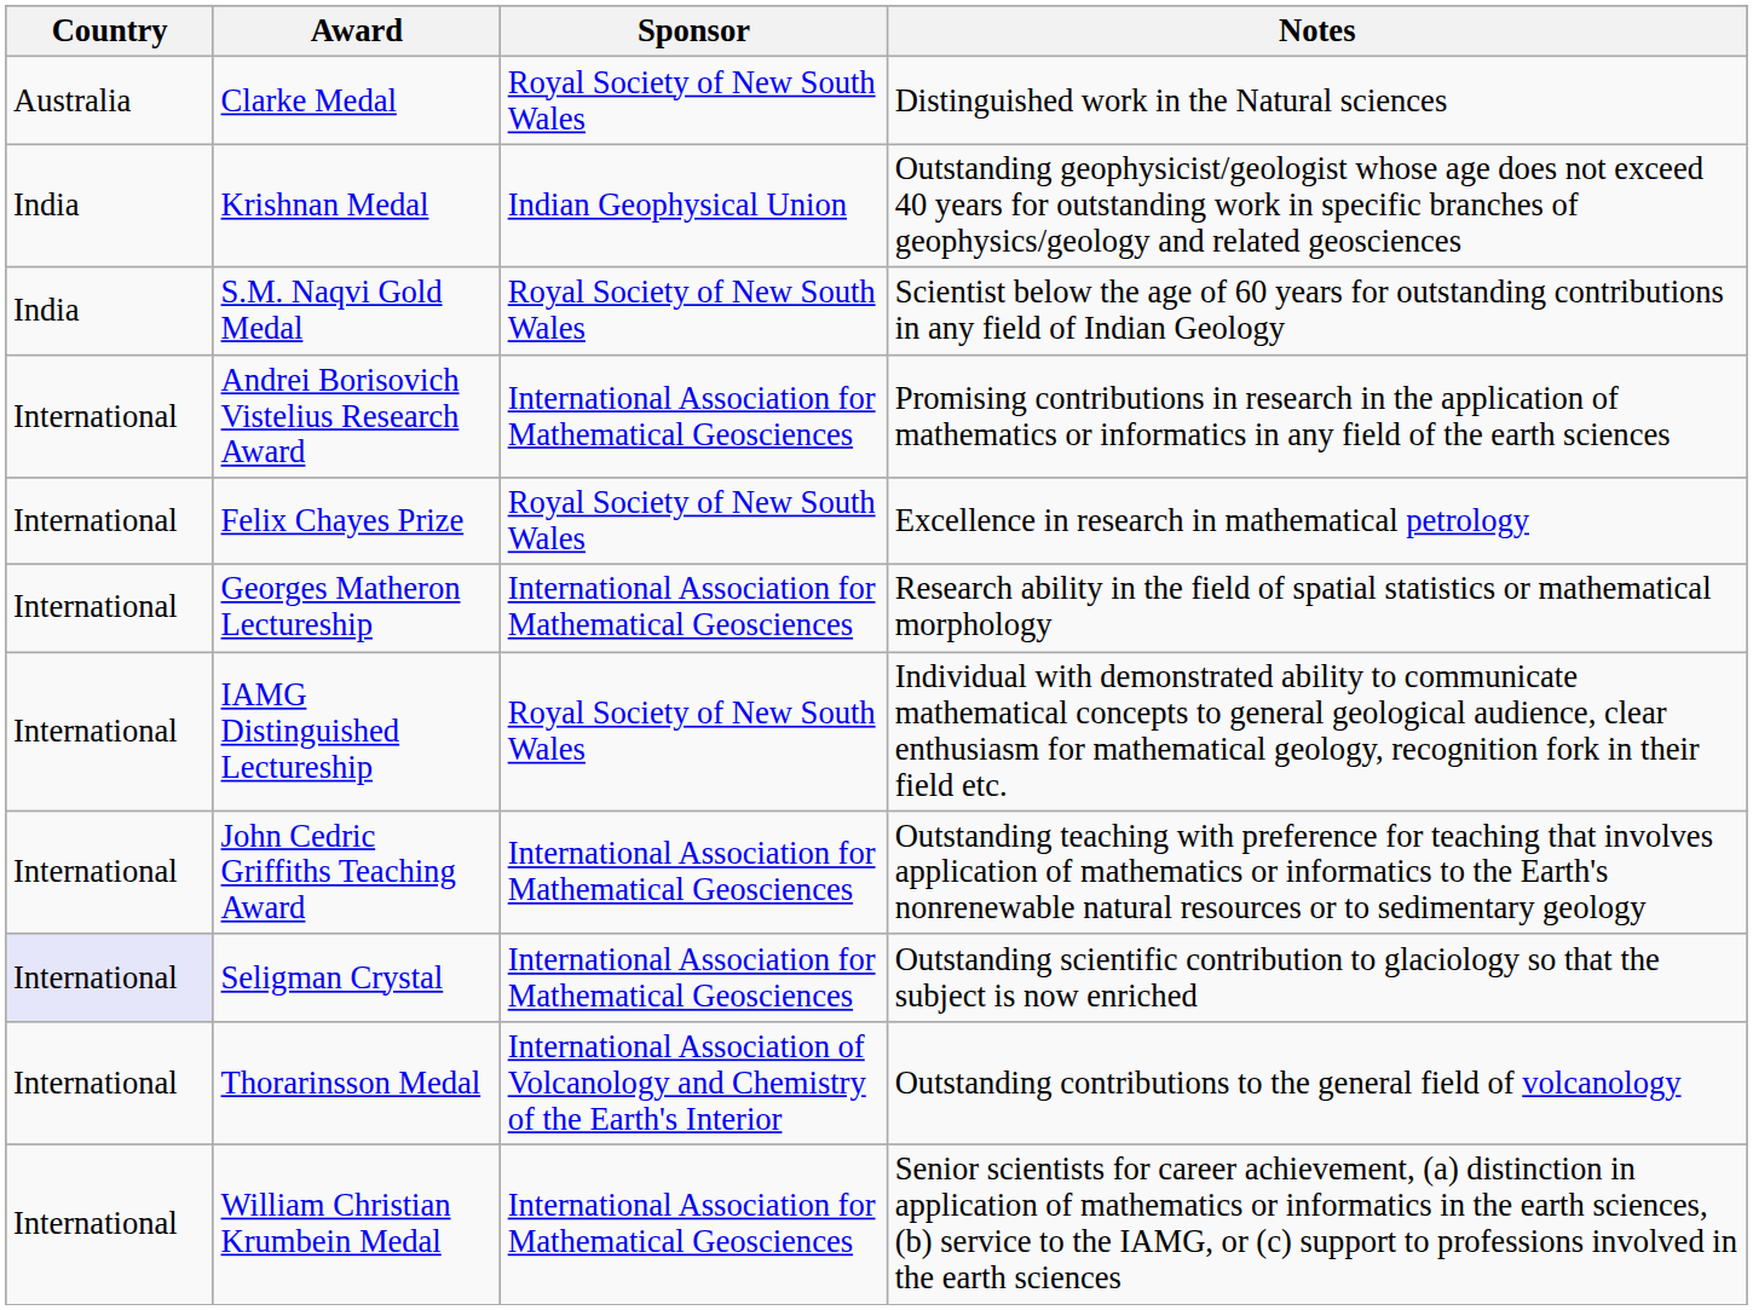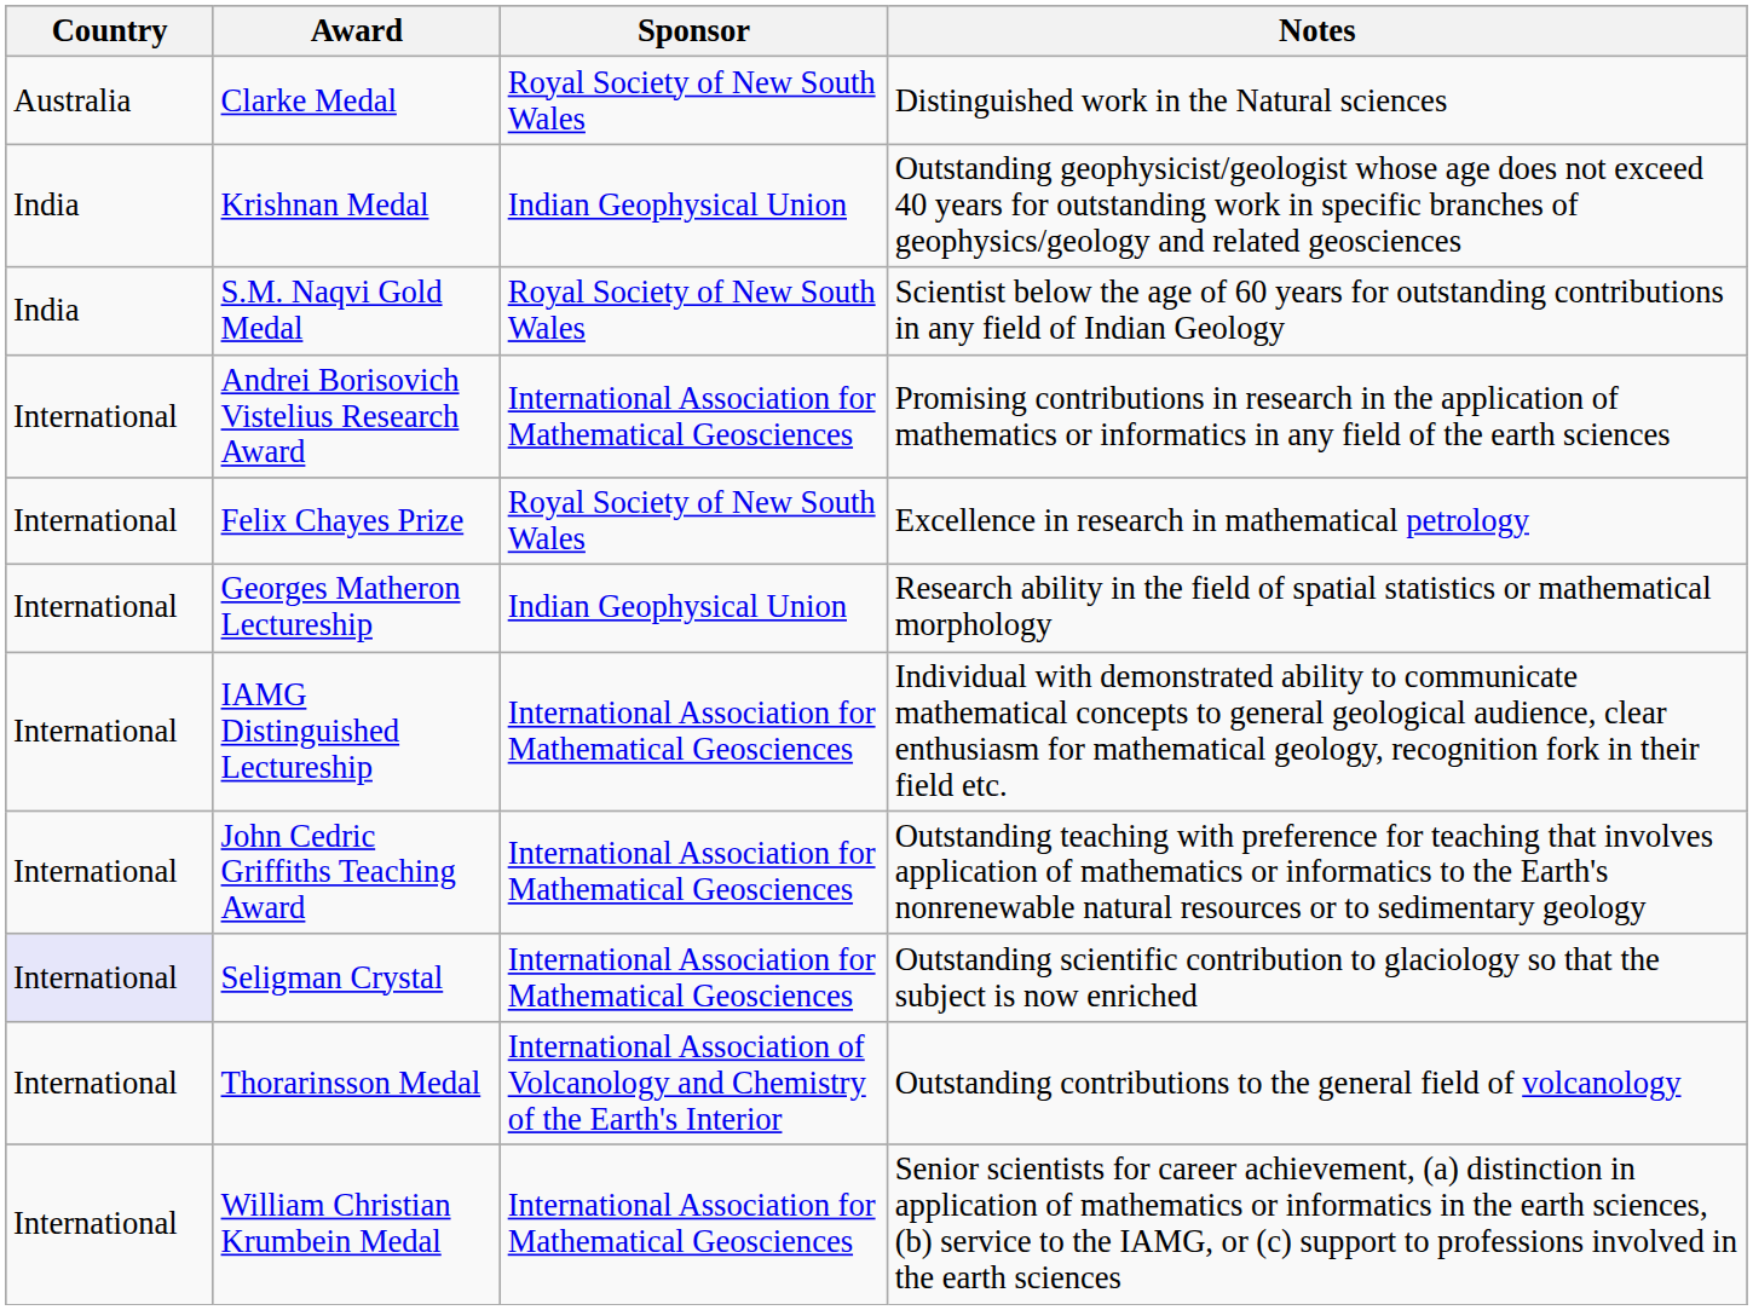 <table Class="wikitable sortable">
 <tr>
 <th style="width:6em;">Country</th>
 <th>Award</th>
 <th>Sponsor</th>
 <th>Notes</th>
 </tr>
 <tr>
 <td>Australia</td>
 <td><a href='#'>Clarke Medal</a></td>
 <td><a href='#'>Royal Society of New South Wales</a></td>
 <td>Distinguished work in the Natural sciences</td>
 </tr>
 <tr>
 <td>India</td>
 <td><a href='#'>Krishnan Medal</a></td>
 <td><a href='#'>Indian Geophysical Union</a></td>
 <td>Outstanding geophysicist/geologist whose age does not exceed 40 years for outstanding work in specific branches of geophysics/geology and related geosciences</td>
 </tr>
 <tr>
 <td>India</td>
 <td><a href='#'>S.M. Naqvi Gold Medal</a></td>
 <td><a href='#'>Royal Society of New South Wales</a></td>
 <td>Scientist below the age of 60 years for outstanding contributions in any field of Indian Geology</td>
 </tr>
 <tr>
 <td>International</td>
 <td><a href='#'>Andrei Borisovich Vistelius Research Award</a></td>
 <td><a href='#'>International Association for Mathematical Geosciences</a></td>
 <td>Promising contributions in research in the application of mathematics or informatics in any field of the earth sciences</td>
 </tr>
 <tr>
 <td>International</td>
 <td><a href='#'>Felix Chayes Prize</a></td>
 <td><a href='#'>Royal Society of New South Wales</a></td>
 <td>Excellence in research in mathematical <a href='#'>petrology</a></td>
 </tr>
 <tr>
 <td>International</td>
 <td><a href='#'>Georges Matheron Lectureship</a></td>
-<td><a href='#'>International Association for Mathematical Geosciences</a></td>
+<td><a href='#'>Indian Geophysical Union</a></td>
 <td>Research ability in the field of spatial statistics or mathematical morphology</td>
 </tr>
 <tr>
 <td>International</td>
 <td><a href='#'>IAMG Distinguished Lectureship</a></td>
-<td><a href='#'>Royal Society of New South Wales</a></td>
+<td><a href='#'>International Association for Mathematical Geosciences</a></td>
 <td>Individual with demonstrated ability to communicate mathematical concepts to general geological audience, clear enthusiasm for mathematical geology, recognition fork in their field etc.</td>
 </tr>
 <tr>
 <td>International</td>
 <td><a href='#'>John Cedric Griffiths Teaching Award</a></td>
 <td><a href='#'>International Association for Mathematical Geosciences</a></td>
 <td>Outstanding teaching with preference for teaching that involves application of mathematics or informatics to the Earth's nonrenewable natural resources or to sedimentary geology</td>
 </tr>
 <tr>
 <td style="background: lavender;">International</td>
 <td><a href='#'>Seligman Crystal</a></td>
 <td><a href='#'>International Association for Mathematical Geosciences</a></td>
 <td>Outstanding scientific contribution to glaciology so that the subject is now enriched</td>
 </tr>
 <tr>
 <td>International</td>
 <td><a href='#'>Thorarinsson Medal</a></td>
 <td><a href='#'>International Association of Volcanology and Chemistry of the Earth's Interior</a></td>
 <td>Outstanding contributions to the general field of <a href='#'>volcanology</a></td>
 </tr>
 <tr>
 <td>International</td>
 <td><a href='#'>William Christian Krumbein Medal</a></td>
 <td><a href='#'>International Association for Mathematical Geosciences</a></td>
 <td>Senior scientists for career achievement, (a) distinction in application of mathematics or informatics in the earth sciences, (b) service to the IAMG, or (c) support to professions involved in the earth sciences</td>
 </tr>
 </table>
